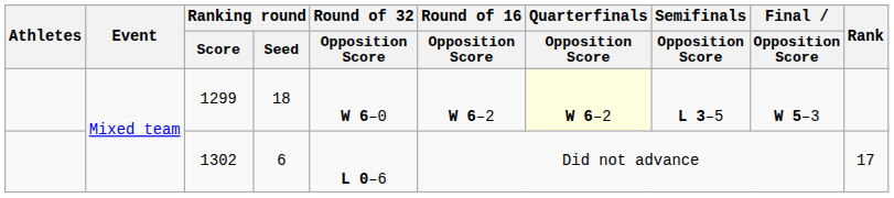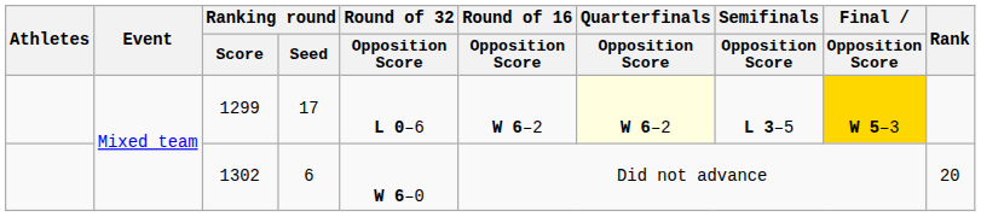 <table class="wikitable" style="font-size:90%;">
 <tr>
 <th rowspan="2">Athletes</th>
 <th rowspan="2">Event</th>
 <th colspan="2">Ranking round</th>
 <th>Round of 32</th>
 <th>Round of 16</th>
 <th>Quarterfinals</th>
 <th>Semifinals</th>
 <th>Final / </th>
 <th rowspan=2>Rank</th>
 </tr>
 <tr style="font-size:95%">
 <th>Score</th>
 <th>Seed</th>
 <th>Opposition<br>Score</th>
 <th>Opposition<br>Score</th>
 <th>Opposition<br>Score</th>
 <th>Opposition<br>Score</th>
 <th>Opposition<br>Score</th>
 </tr>
 <tr align=center>
 <td align=left><br></td>
 <td rowspan=2><a href='#'>Mixed team</a></td>
 <td>1299</td>
-<td>18</td>
-<td><br><br><strong>W</strong> <strong>6</strong>–0</td>
+<td>17</td>
+<td><br><br><strong>L</strong> <strong>0</strong>–6</td>
 <td><br><br><strong>W</strong> <strong>6</strong>–2</td>
 <td style="background: lightyellow;"><br><br><strong>W</strong> <strong>6</strong>–2</td>
 <td><br><br><strong>L</strong> <strong>3</strong>–5</td>
-<td><br><br><strong>W</strong> <strong>5</strong>–3</td>
+<td style="background: gold;"><br><br><strong>W</strong> <strong>5</strong>–3</td>
 <td></td>
 </tr>
 <tr align=center>
 <td align=left><br></td>
 <td>1302</td>
 <td>6</td>
-<td><br><br><strong>L</strong> <strong>0</strong>–6</td>
+<td><br><br><strong>W</strong> <strong>6</strong>–0</td>
 <td colspan=4>Did not advance</td>
-<td>17</td>
+<td>20</td>
 </tr>
 </table>
